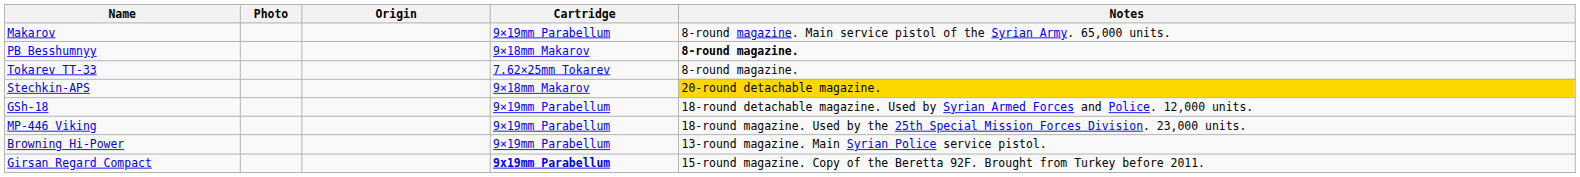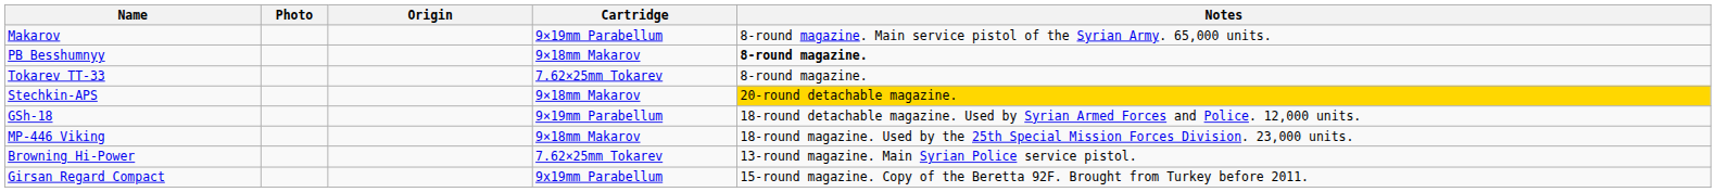 <table class="wikitable" style="width:90%;">
 <tr>
 <th style="width:15%;">Name</th>
 <th>Photo</th>
 <th style="width:12%;">Origin</th>
 <th style="width:12%;">Cartridge</th>
 <th>Notes</th>
 </tr>
 <tr>
 <td><a href='#'>Makarov</a></td>
 <td></td>
 <td></td>
 <td><a href='#'>9×19mm Parabellum</a></td>
 <td>8-round <a href='#'>magazine</a>. Main service pistol of the <a href='#'>Syrian Army</a>. 65,000 units.</td>
 </tr>
 <tr>
 <td><a href='#'>PB Besshumnyy</a></td>
 <td></td>
 <td></td>
 <td><a href='#'>9×18mm Makarov</a></td>
 <td><strong>8-round magazine.</strong></td>
 </tr>
 <tr>
 <td><a href='#'>Tokarev TT-33</a></td>
 <td></td>
 <td></td>
 <td><a href='#'>7.62×25mm Tokarev</a></td>
 <td>8-round magazine.</td>
 </tr>
 <tr>
 <td><a href='#'>Stechkin-APS</a></td>
 <td></td>
 <td></td>
 <td><a href='#'>9×18mm Makarov</a></td>
 <td style="background: gold;">20-round detachable magazine.</td>
 </tr>
 <tr>
 <td><a href='#'>GSh-18</a></td>
 <td></td>
 <td></td>
 <td><a href='#'>9×19mm Parabellum</a></td>
 <td>18-round detachable magazine. Used by <a href='#'>Syrian Armed Forces</a> and <a href='#'>Police</a>. 12,000 units.</td>
 </tr>
 <tr>
 <td><a href='#'>MP-446 Viking</a></td>
 <td></td>
 <td></td>
-<td><a href='#'>9×19mm Parabellum</a></td>
+<td><a href='#'>9×18mm Makarov</a></td>
 <td>18-round magazine. Used by the <a href='#'>25th Special Mission Forces Division</a>. 23,000 units.</td>
 </tr>
 <tr>
 <td><a href='#'>Browning Hi-Power</a></td>
 <td></td>
 <td></td>
-<td><a href='#'>9×19mm Parabellum</a></td>
+<td><a href='#'>7.62×25mm Tokarev</a></td>
 <td>13-round magazine. Main <a href='#'>Syrian Police</a> service pistol.</td>
 </tr>
 <tr>
 <td><a href='#'>Girsan Regard Compact</a></td>
 <td></td>
 <td></td>
-<td><strong><a href='#'>9x19mm Parabellum</a></strong></td>
+<td><a href='#'>9x19mm Parabellum</a></td>
 <td>15-round magazine. Copy of the Beretta 92F. Brought from Turkey before 2011.</td>
 </tr>
 </table>
